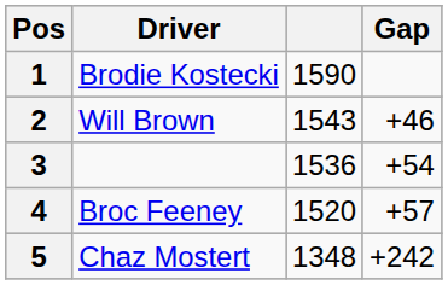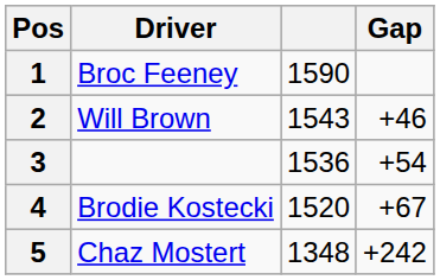 <table class="wikitable" style="font-size: 95%;">
 <tr>
 <th>Pos</th>
 <th>Driver</th>
 <th></th>
 <th>Gap</th>
 </tr>
 <tr>
 <th>1</th>
-<td> <a href='#'>Brodie Kostecki</a></td>
+<td> <a href='#'>Broc Feeney</a></td>
 <td align="right">1590</td>
 <td align="right"></td>
 </tr>
 <tr>
 <th>2</th>
 <td> <a href='#'>Will Brown</a></td>
 <td align="right">1543</td>
 <td align="right">+46</td>
 </tr>
 <tr>
 <th>3</th>
 <td></td>
 <td align="right">1536</td>
 <td align="right">+54</td>
 </tr>
 <tr>
 <th>4</th>
-<td> <a href='#'>Broc Feeney</a></td>
+<td> <a href='#'>Brodie Kostecki</a></td>
 <td align="right">1520</td>
-<td align="right">+57</td>
+<td align="right">+67</td>
 </tr>
 <tr>
 <th>5</th>
 <td> <a href='#'>Chaz Mostert</a></td>
 <td align="right">1348</td>
 <td align="right">+242</td>
 </tr>
 </table>
